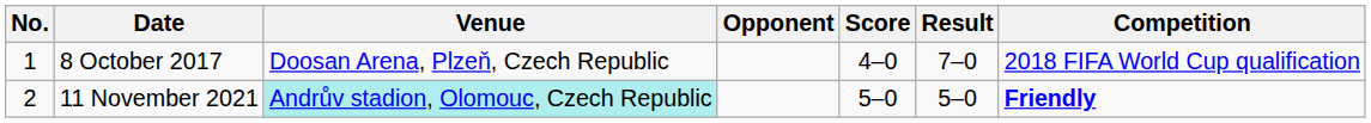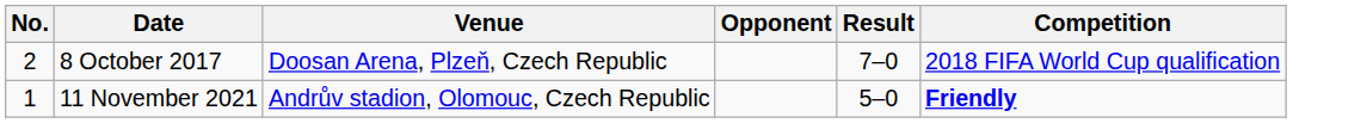 <table class="wikitable sortable">
 <tr>
 <th scope="col">No.</th>
 <th scope="col">Date</th>
 <th scope="col">Venue</th>
 <th scope="col">Opponent</th>
-<th scope="col">Score</th>
 <th scope="col">Result</th>
 <th scope="col">Competition</th>
 </tr>
 <tr>
-<td align="center">1</td>
+<td align="center">2</td>
 <td>8 October 2017</td>
 <td><a href='#'>Doosan Arena</a>, <a href='#'>Plzeň</a>, Czech Republic</td>
 <td></td>
-<td align="center">4–0</td>
 <td align="center">7–0</td>
 <td><a href='#'>2018 FIFA World Cup qualification</a></td>
 </tr>
 <tr>
-<td align="center">2</td>
+<td align="center">1</td>
 <td>11 November 2021</td>
-<td style="background: paleturquoise;"><a href='#'>Andrův stadion</a>, <a href='#'>Olomouc</a>, Czech Republic</td>
+<td><a href='#'>Andrův stadion</a>, <a href='#'>Olomouc</a>, Czech Republic</td>
 <td></td>
-<td align="center">5–0</td>
 <td align="center">5–0</td>
 <td><strong><a href='#'>Friendly</a></strong></td>
 </tr>
 </table>
